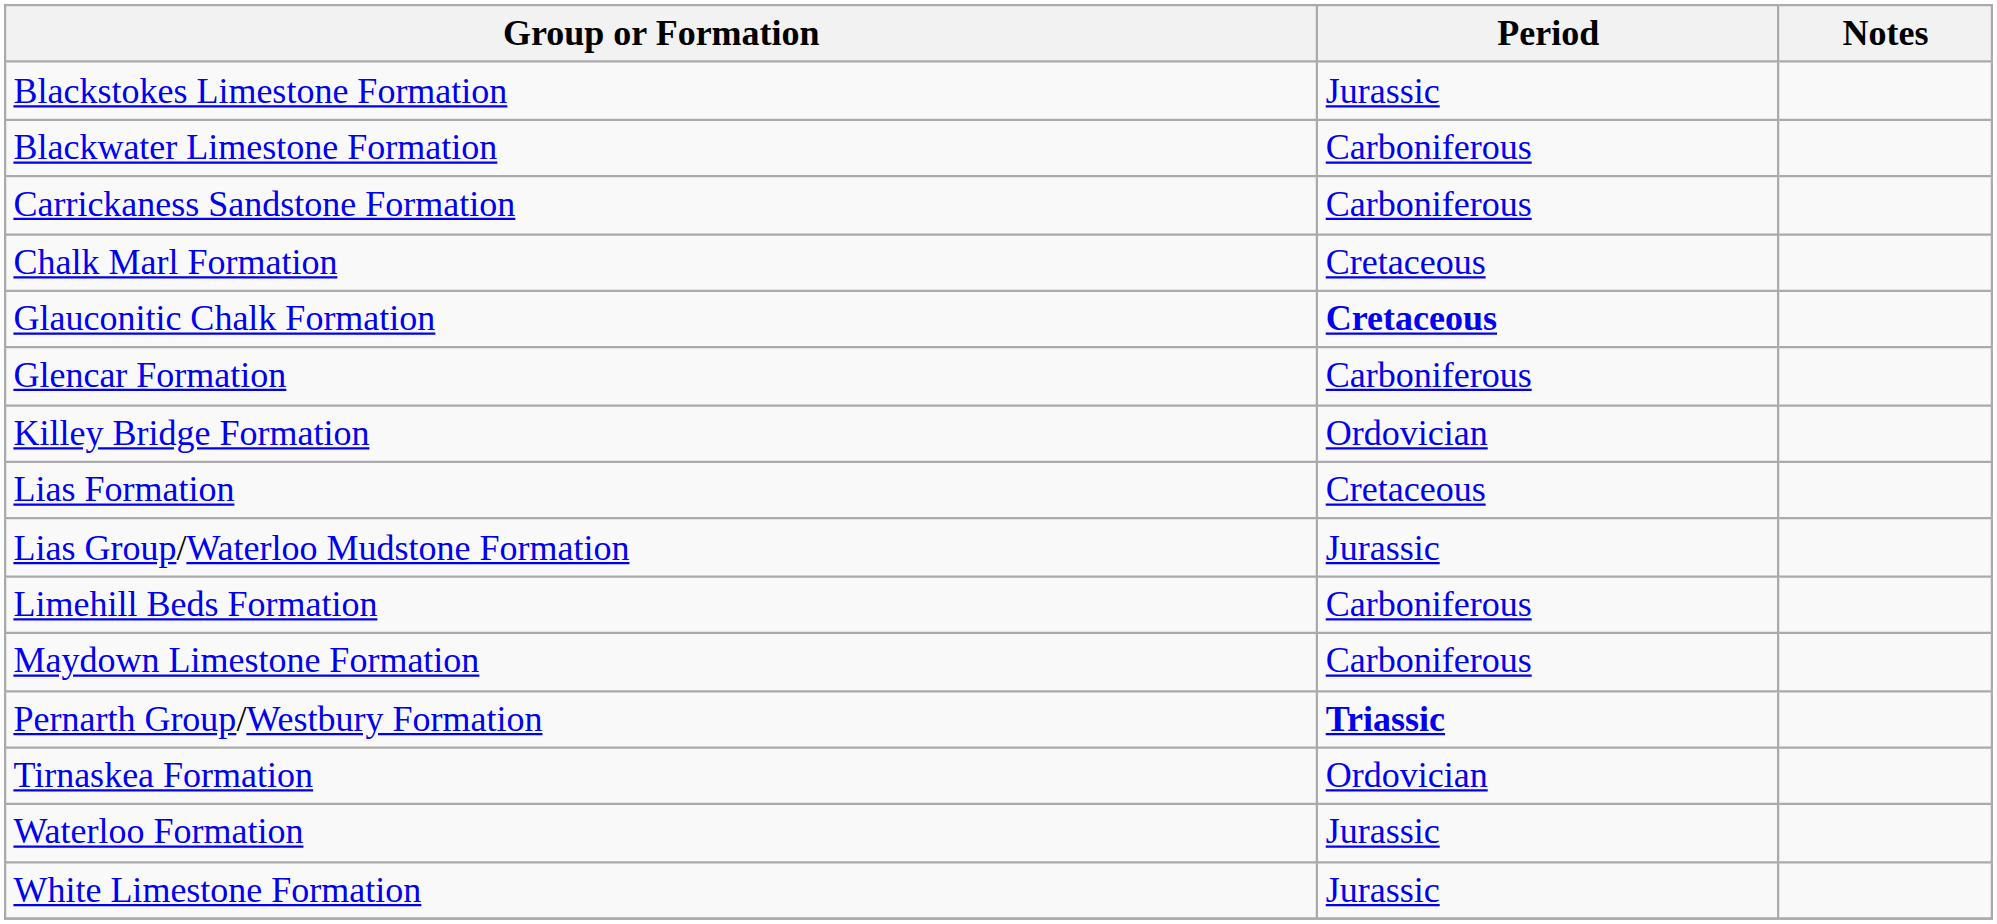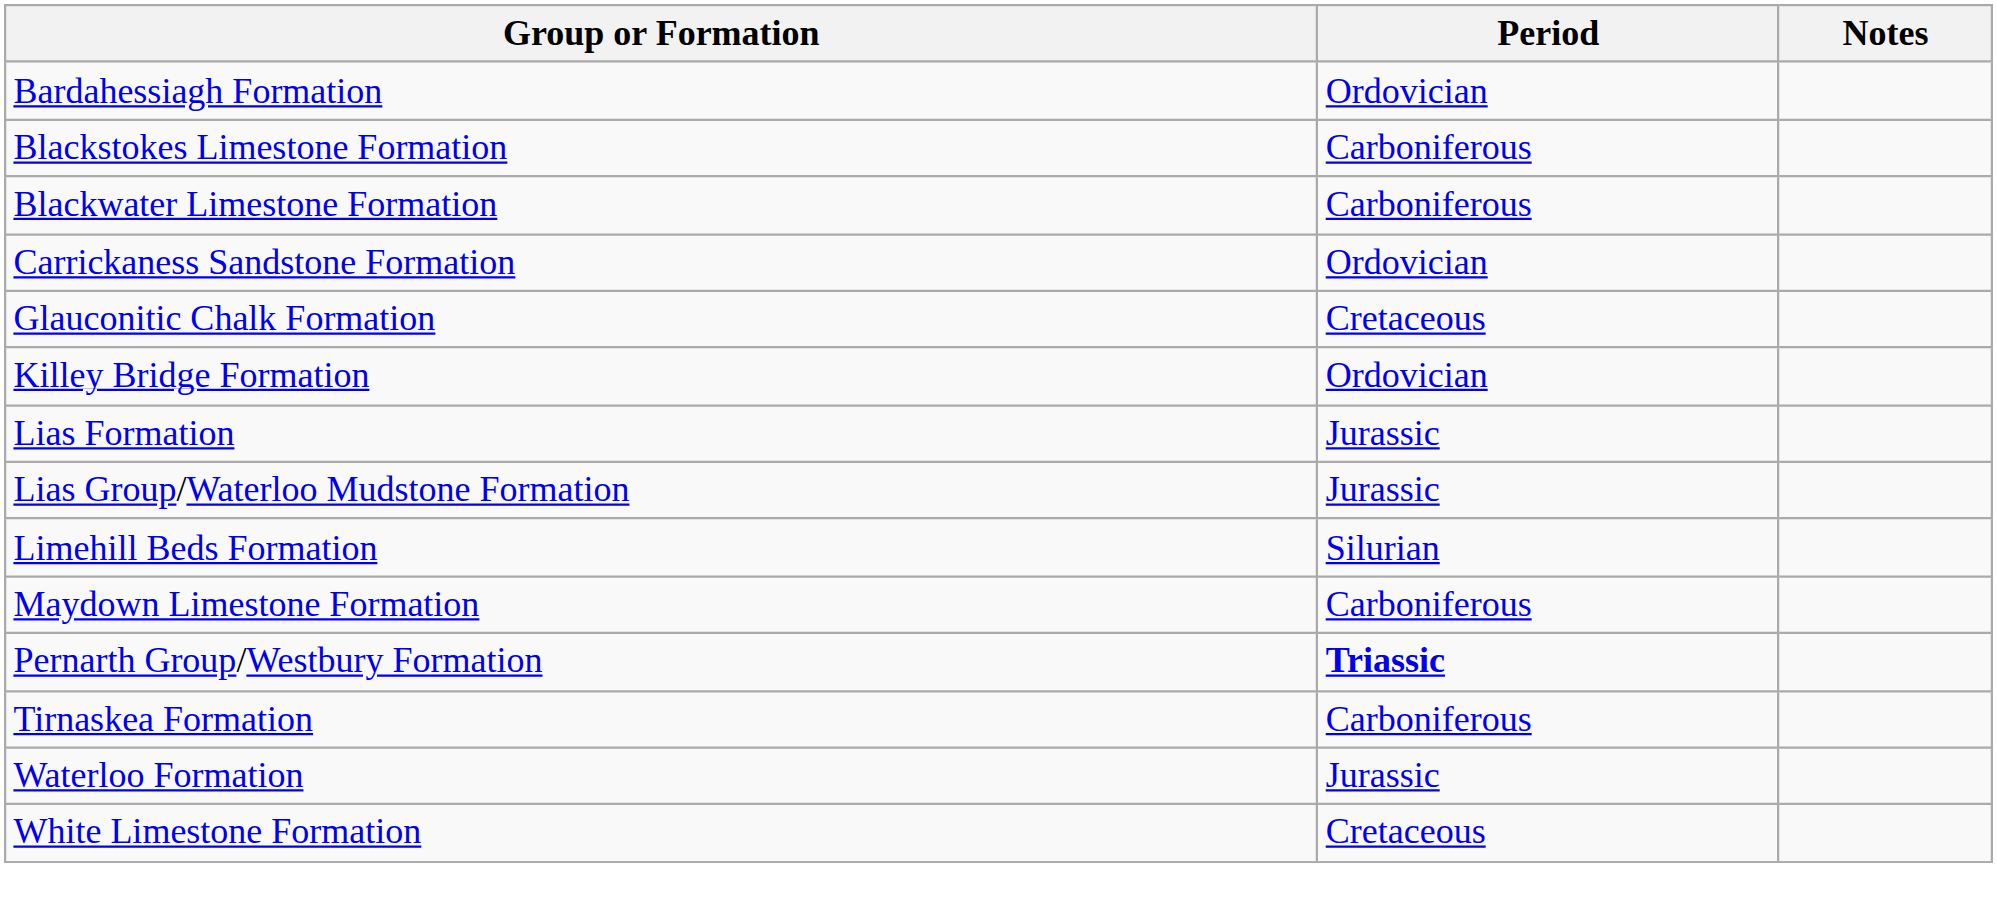 <table class="wikitable sortable" style="width: 100%;">
 <tr>
 <th>Group or Formation</th>
 <th>Period</th>
 <th class="unsortable">Notes</th>
 </tr>
 <tr>
+<td><a href='#'>Bardahessiagh Formation</a></td>
+<td><a href='#'>Ordovician</a></td>
+<td></td>
+</tr>
+<tr>
 <td><a href='#'>Blackstokes Limestone Formation</a></td>
-<td><a href='#'>Jurassic</a></td>
+<td><a href='#'>Carboniferous</a></td>
 <td></td>
 </tr>
 <tr>
 <td><a href='#'>Blackwater Limestone Formation</a></td>
 <td><a href='#'>Carboniferous</a></td>
 <td></td>
 </tr>
 <tr>
 <td><a href='#'>Carrickaness Sandstone Formation</a></td>
-<td><a href='#'>Carboniferous</a></td>
-<td></td>
-</tr>
-<tr>
-<td><a href='#'>Chalk Marl Formation</a></td>
-<td><a href='#'>Cretaceous</a></td>
+<td><a href='#'>Ordovician</a></td>
 <td></td>
 </tr>
 <tr>
 <td><a href='#'>Glauconitic Chalk Formation</a></td>
-<td><strong><a href='#'>Cretaceous</a></strong></td>
-<td></td>
-</tr>
-<tr>
-<td><a href='#'>Glencar Formation</a></td>
-<td><a href='#'>Carboniferous</a></td>
+<td><a href='#'>Cretaceous</a></td>
 <td></td>
 </tr>
 <tr>
 <td><a href='#'>Killey Bridge Formation</a></td>
 <td><a href='#'>Ordovician</a></td>
 <td></td>
 </tr>
 <tr>
 <td><a href='#'>Lias Formation</a></td>
-<td><a href='#'>Cretaceous</a></td>
+<td><a href='#'>Jurassic</a></td>
 <td></td>
 </tr>
 <tr>
 <td><a href='#'>Lias Group</a>/<a href='#'>Waterloo Mudstone Formation</a></td>
 <td><a href='#'>Jurassic</a></td>
 <td></td>
 </tr>
 <tr>
 <td><a href='#'>Limehill Beds Formation</a></td>
-<td><a href='#'>Carboniferous</a></td>
+<td><a href='#'>Silurian</a></td>
 <td></td>
 </tr>
 <tr>
 <td><a href='#'>Maydown Limestone Formation</a></td>
 <td><a href='#'>Carboniferous</a></td>
 <td></td>
 </tr>
 <tr>
 <td><a href='#'>Pernarth Group</a>/<a href='#'>Westbury Formation</a></td>
 <td><strong><a href='#'>Triassic</a></strong></td>
 <td></td>
 </tr>
 <tr>
 <td><a href='#'>Tirnaskea Formation</a></td>
-<td><a href='#'>Ordovician</a></td>
+<td><a href='#'>Carboniferous</a></td>
 <td></td>
 </tr>
 <tr>
 <td><a href='#'>Waterloo Formation</a></td>
 <td><a href='#'>Jurassic</a></td>
 <td></td>
 </tr>
 <tr>
 <td><a href='#'>White Limestone Formation</a></td>
-<td><a href='#'>Jurassic</a></td>
+<td><a href='#'>Cretaceous</a></td>
 <td></td>
 </tr>
 <tr>
 </tr>
 </table>
